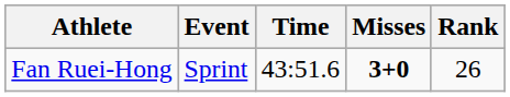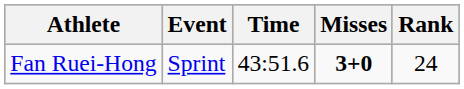 <table class=wikitable style=font-size:90%;text-align:center>
 <tr>
 <th>Athlete</th>
 <th>Event</th>
 <th>Time</th>
 <th>Misses</th>
 <th>Rank</th>
 </tr>
 <tr>
 <td align=left><a href='#'>Fan Ruei-Hong</a></td>
 <td align=left><a href='#'>Sprint</a></td>
 <td>43:51.6</td>
 <td><strong>3+0</strong></td>
-<td>26</td>
+<td>24</td>
 </tr>
 </table>
